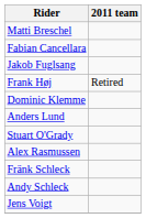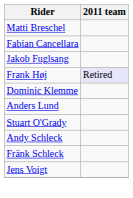 <table class="wikitable">
 <tr>
 <th>Rider</th>
 <th>2011 team</th>
 </tr>
 <tr>
 <td><a href='#'>Matti Breschel</a></td>
 <td></td>
 </tr>
 <tr>
 <td><a href='#'>Fabian Cancellara</a></td>
 <td></td>
 </tr>
 <tr>
 <td><a href='#'>Jakob Fuglsang</a></td>
 <td></td>
 </tr>
 <tr>
 <td><a href='#'>Frank Høj</a></td>
-<td>Retired</td>
+<td style="background: lavender;">Retired</td>
 </tr>
 <tr>
 <td><a href='#'>Dominic Klemme</a></td>
 <td></td>
 </tr>
 <tr>
 <td><a href='#'>Anders Lund</a></td>
 <td></td>
 </tr>
 <tr>
 <td><a href='#'>Stuart O'Grady</a></td>
 <td></td>
 </tr>
 <tr>
-<td><a href='#'>Alex Rasmussen</a></td>
+<td><a href='#'>Andy Schleck</a></td>
 <td></td>
 </tr>
 <tr>
 <td><a href='#'>Fränk Schleck</a></td>
-<td></td>
-</tr>
-<tr>
-<td><a href='#'>Andy Schleck</a></td>
 <td></td>
 </tr>
 <tr>
 <td><a href='#'>Jens Voigt</a></td>
 <td></td>
 </tr>
 <tr>
 </tr>
 </table>
